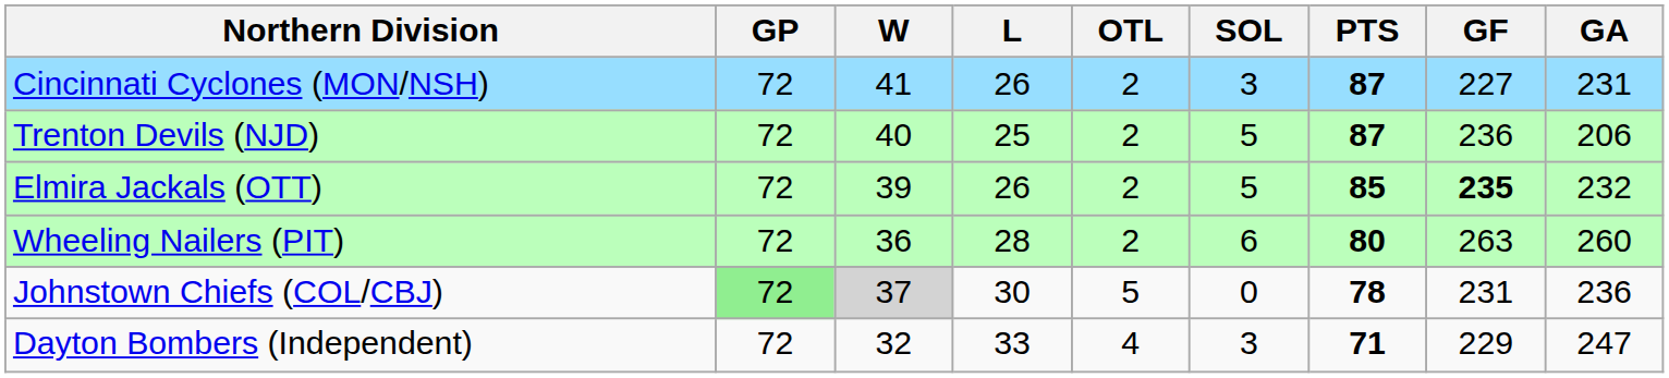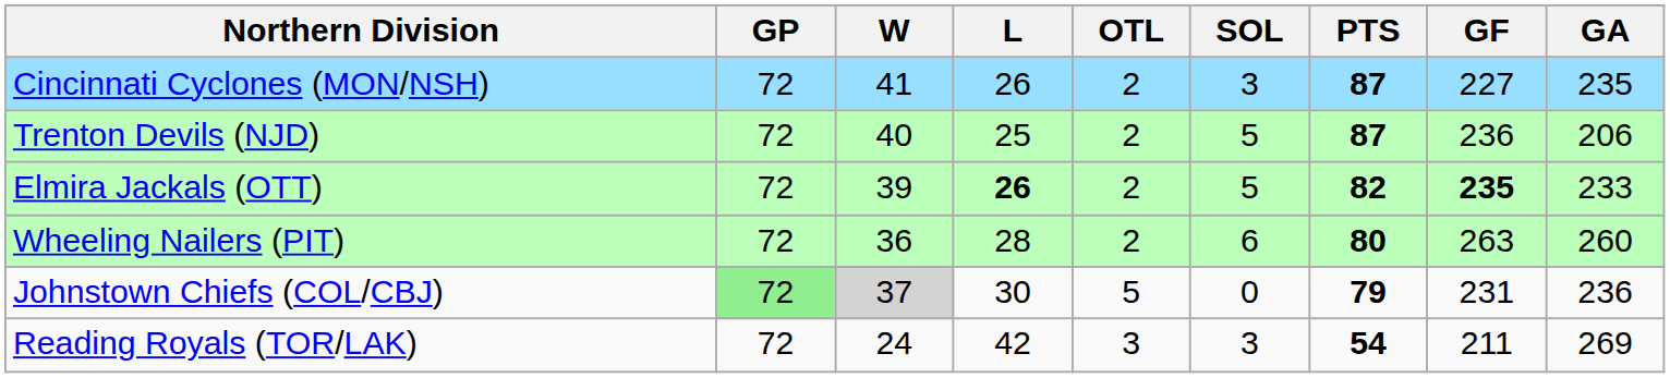 <table class="wikitable" style="text-align:center">
 <tr>
 <th bgcolor="#DDDDFF" width="30%">Northern Division</th>
 <th bgcolor="#DDDDFF" width="5%">GP</th>
 <th bgcolor="#DDDDFF" width="5%">W</th>
 <th bgcolor="#DDDDFF" width="5%">L</th>
 <th bgcolor="#DDDDFF" width="5%">OTL</th>
 <th bgcolor="#DDDDFF" width="5%">SOL</th>
 <th bgcolor="#DDDDFF" width="5%">PTS</th>
 <th bgcolor="#DDDDFF" width="5%">GF</th>
 <th bgcolor="#DDDDFF" width="5%">GA</th>
 </tr>
 <tr bgcolor="#97DEFF">
 <td align=left><a href='#'>Cincinnati Cyclones</a> (<a href='#'>MON</a>/<a href='#'>NSH</a>)</td>
 <td>72</td>
 <td>41</td>
 <td>26</td>
 <td>2</td>
 <td>3</td>
 <td><strong>87</strong></td>
 <td>227</td>
-<td>231</td>
+<td>235</td>
 </tr>
 <tr bgcolor=#bbffbb>
 <td align=left><a href='#'>Trenton Devils</a> (<a href='#'>NJD</a>)</td>
 <td>72</td>
 <td>40</td>
 <td>25</td>
 <td>2</td>
 <td>5</td>
 <td><strong>87</strong></td>
 <td>236</td>
 <td>206</td>
 </tr>
 <tr bgcolor=#bbffbb>
 <td align=left><a href='#'>Elmira Jackals</a> (<a href='#'>OTT</a>)</td>
 <td>72</td>
 <td>39</td>
-<td>26</td>
+<td><strong>26</strong></td>
 <td>2</td>
 <td>5</td>
-<td><strong>85</strong></td>
+<td><strong>82</strong></td>
 <td><strong>235</strong></td>
-<td>232</td>
+<td>233</td>
 </tr>
 <tr bgcolor=#bbffbb>
 <td align=left><a href='#'>Wheeling Nailers</a> (<a href='#'>PIT</a>)</td>
 <td>72</td>
 <td>36</td>
 <td>28</td>
 <td>2</td>
 <td>6</td>
 <td><strong>80</strong></td>
 <td>263</td>
 <td>260</td>
 </tr>
 <tr>
 <td align=left><a href='#'>Johnstown Chiefs</a> (<a href='#'>COL</a>/<a href='#'>CBJ</a>)</td>
 <td style="background: lightgreen;">72</td>
 <td style="background: lightgrey;">37</td>
 <td>30</td>
 <td>5</td>
 <td>0</td>
-<td><strong>78</strong></td>
+<td><strong>79</strong></td>
 <td>231</td>
 <td>236</td>
 </tr>
 <tr>
-<td align=left><a href='#'>Dayton Bombers</a> (Independent)</td>
+<td align=left><a href='#'>Reading Royals</a> (<a href='#'>TOR</a>/<a href='#'>LAK</a>)</td>
 <td>72</td>
-<td>32</td>
-<td>33</td>
-<td>4</td>
+<td>24</td>
+<td>42</td>
 <td>3</td>
-<td><strong>71</strong></td>
-<td>229</td>
-<td>247</td>
+<td>3</td>
+<td><strong>54</strong></td>
+<td>211</td>
+<td>269</td>
 </tr>
 </table>
